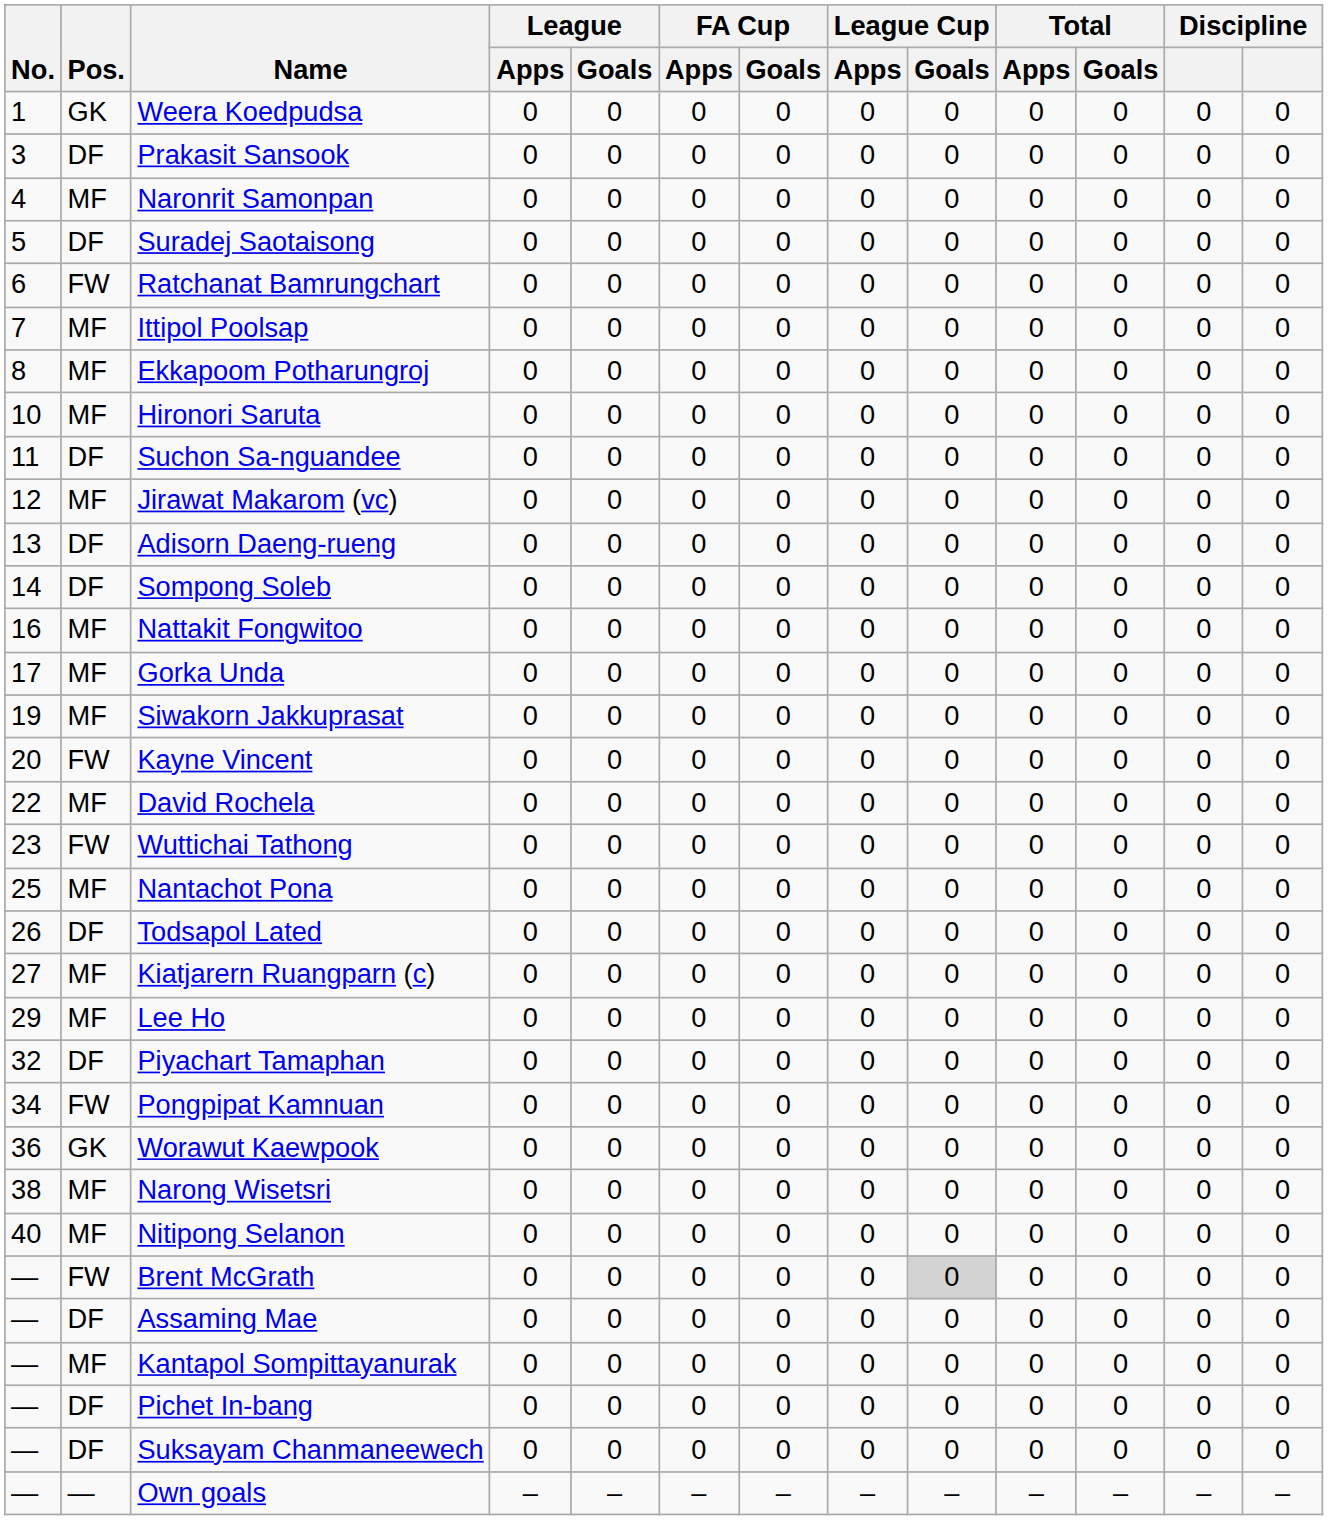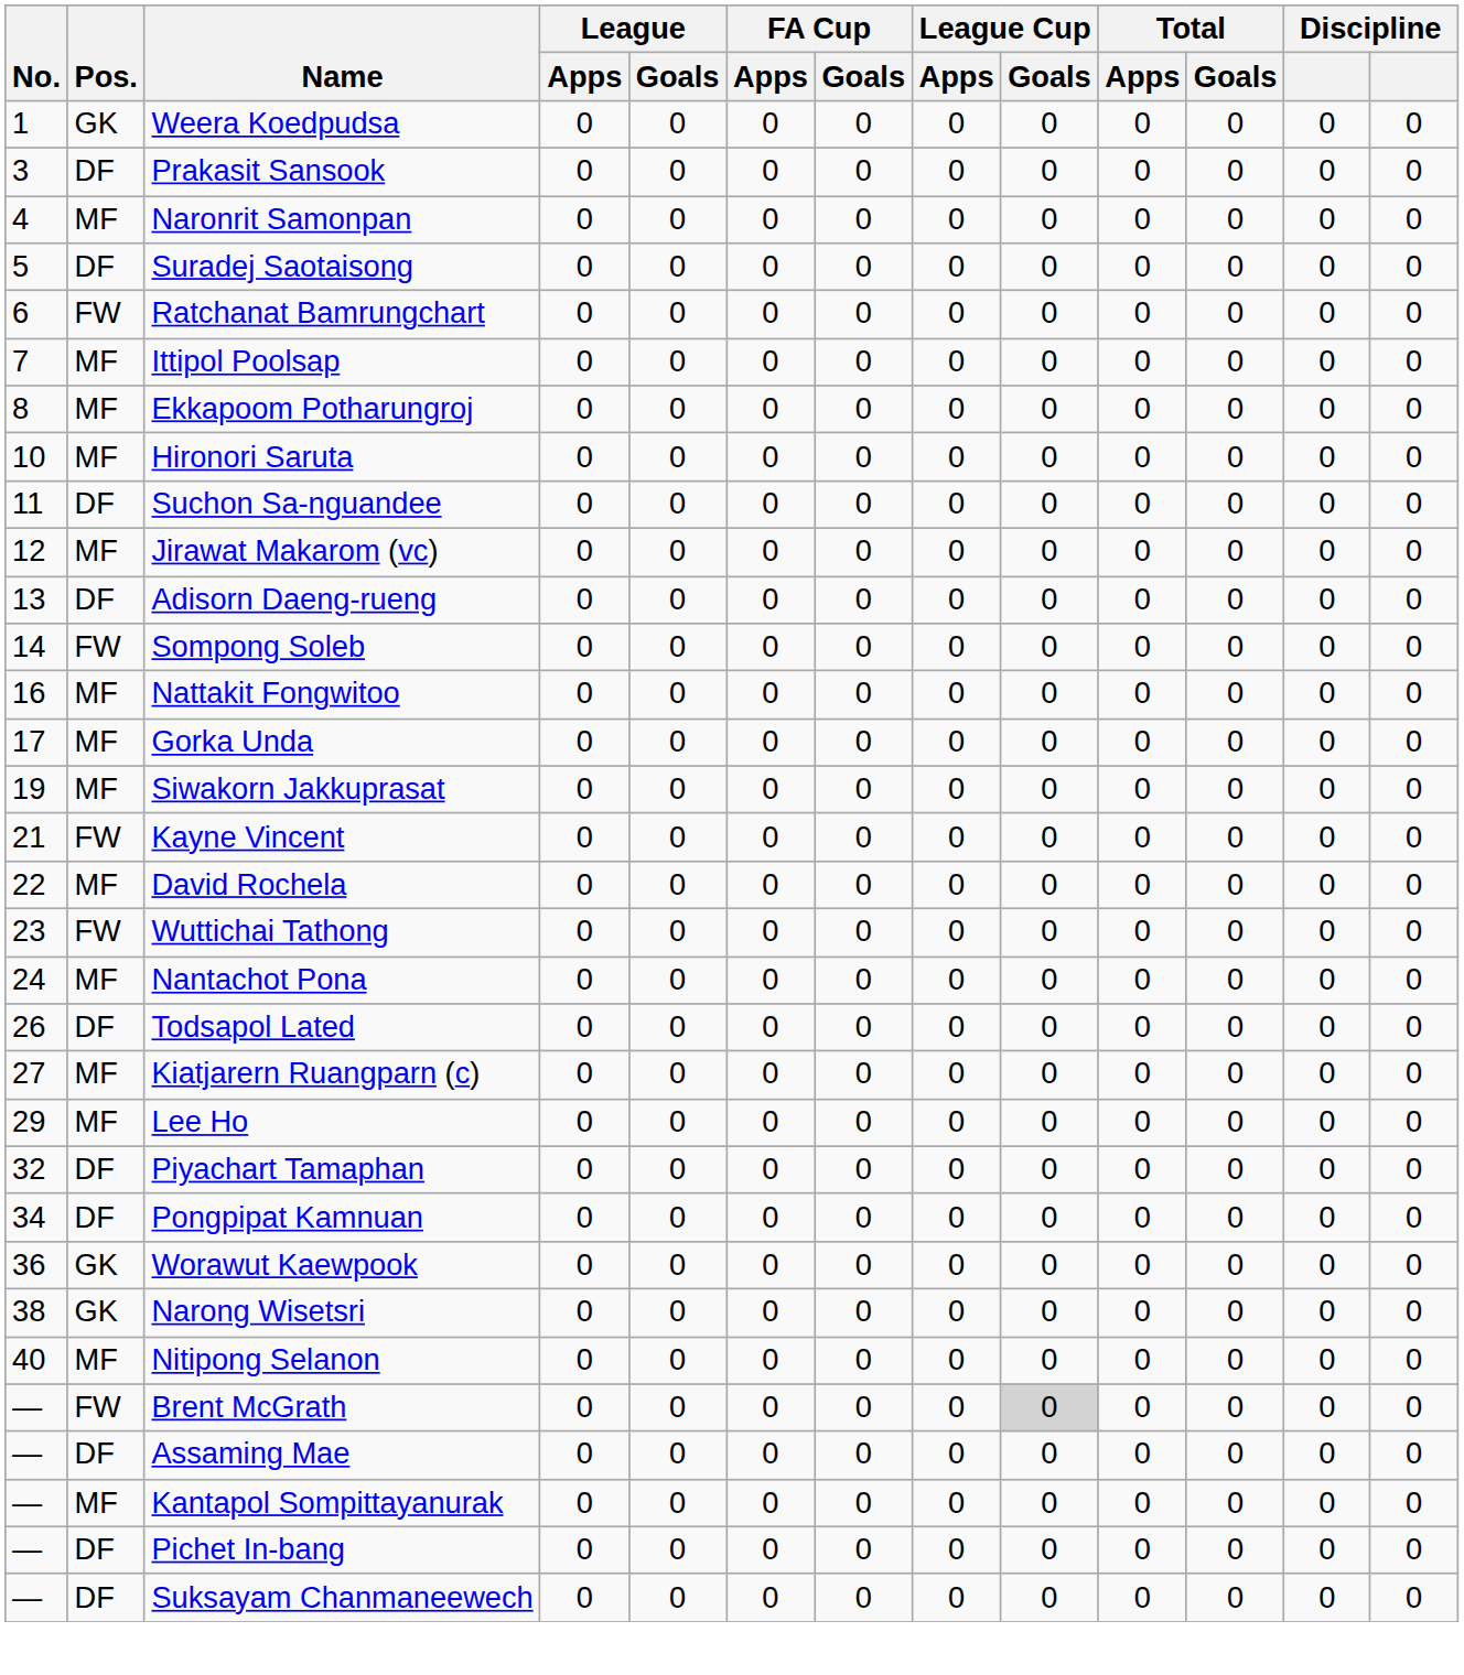 <table class="wikitable" style="text-align:center">
 <tr>
 <th rowspan="2" valign="bottom">No.</th>
 <th rowspan="2" valign="bottom">Pos.</th>
 <th rowspan="2" valign="bottom">Name</th>
 <th colspan="2" width="85">League</th>
 <th colspan="2" width="85">FA Cup</th>
 <th colspan="2" width="85">League Cup</th>
 <th colspan="2" width="85">Total</th>
 <th colspan="2" width="85">Discipline</th>
 </tr>
 <tr>
 <th>Apps</th>
 <th>Goals</th>
 <th>Apps</th>
 <th>Goals</th>
 <th>Apps</th>
 <th>Goals</th>
 <th>Apps</th>
 <th>Goals</th>
 <th></th>
 <th></th>
 </tr>
 <tr>
 <td align="left">1</td>
 <td align="left">GK</td>
 <td align="left"> <a href='#'>Weera Koedpudsa</a></td>
 <td>0</td>
 <td>0</td>
 <td>0</td>
 <td>0</td>
 <td>0</td>
 <td>0</td>
 <td>0</td>
 <td>0</td>
 <td>0</td>
 <td>0</td>
 </tr>
 <tr>
 <td align="left">3</td>
 <td align="left">DF</td>
 <td align="left"> <a href='#'>Prakasit Sansook</a></td>
 <td>0</td>
 <td>0</td>
 <td>0</td>
 <td>0</td>
 <td>0</td>
 <td>0</td>
 <td>0</td>
 <td>0</td>
 <td>0</td>
 <td>0</td>
 </tr>
 <tr>
 <td align="left">4</td>
 <td align="left">MF</td>
 <td align="left"> <a href='#'>Naronrit Samonpan</a></td>
 <td>0</td>
 <td>0</td>
 <td>0</td>
 <td>0</td>
 <td>0</td>
 <td>0</td>
 <td>0</td>
 <td>0</td>
 <td>0</td>
 <td>0</td>
 </tr>
 <tr>
 <td align="left">5</td>
 <td align="left">DF</td>
 <td align="left"> <a href='#'>Suradej Saotaisong</a></td>
 <td>0</td>
 <td>0</td>
 <td>0</td>
 <td>0</td>
 <td>0</td>
 <td>0</td>
 <td>0</td>
 <td>0</td>
 <td>0</td>
 <td>0</td>
 </tr>
 <tr>
 <td align="left">6</td>
 <td align="left">FW</td>
 <td align="left"> <a href='#'>Ratchanat Bamrungchart</a></td>
 <td>0</td>
 <td>0</td>
 <td>0</td>
 <td>0</td>
 <td>0</td>
 <td>0</td>
 <td>0</td>
 <td>0</td>
 <td>0</td>
 <td>0</td>
 </tr>
 <tr>
 <td align="left">7</td>
 <td align="left">MF</td>
 <td align="left"> <a href='#'>Ittipol Poolsap</a></td>
 <td>0</td>
 <td>0</td>
 <td>0</td>
 <td>0</td>
 <td>0</td>
 <td>0</td>
 <td>0</td>
 <td>0</td>
 <td>0</td>
 <td>0</td>
 </tr>
 <tr>
 <td align="left">8</td>
 <td align="left">MF</td>
 <td align="left"> <a href='#'>Ekkapoom Potharungroj</a></td>
 <td>0</td>
 <td>0</td>
 <td>0</td>
 <td>0</td>
 <td>0</td>
 <td>0</td>
 <td>0</td>
 <td>0</td>
 <td>0</td>
 <td>0</td>
 </tr>
 <tr>
 <td align="left">10</td>
 <td align="left">MF</td>
 <td align="left"> <a href='#'>Hironori Saruta</a></td>
 <td>0</td>
 <td>0</td>
 <td>0</td>
 <td>0</td>
 <td>0</td>
 <td>0</td>
 <td>0</td>
 <td>0</td>
 <td>0</td>
 <td>0</td>
 </tr>
 <tr>
 <td align="left">11</td>
 <td align="left">DF</td>
 <td align="left"> <a href='#'>Suchon Sa-nguandee</a></td>
 <td>0</td>
 <td>0</td>
 <td>0</td>
 <td>0</td>
 <td>0</td>
 <td>0</td>
 <td>0</td>
 <td>0</td>
 <td>0</td>
 <td>0</td>
 </tr>
 <tr>
 <td align="left">12</td>
 <td align="left">MF</td>
 <td align="left"> <a href='#'>Jirawat Makarom</a> (<a href='#'>vc</a>)</td>
 <td>0</td>
 <td>0</td>
 <td>0</td>
 <td>0</td>
 <td>0</td>
 <td>0</td>
 <td>0</td>
 <td>0</td>
 <td>0</td>
 <td>0</td>
 </tr>
 <tr>
 <td align="left">13</td>
 <td align="left">DF</td>
 <td align="left"> <a href='#'>Adisorn Daeng-rueng</a></td>
 <td>0</td>
 <td>0</td>
 <td>0</td>
 <td>0</td>
 <td>0</td>
 <td>0</td>
 <td>0</td>
 <td>0</td>
 <td>0</td>
 <td>0</td>
 </tr>
 <tr>
 <td align="left">14</td>
-<td align="left">DF</td>
+<td align="left">FW</td>
 <td align="left"> <a href='#'>Sompong Soleb</a></td>
 <td>0</td>
 <td>0</td>
 <td>0</td>
 <td>0</td>
 <td>0</td>
 <td>0</td>
 <td>0</td>
 <td>0</td>
 <td>0</td>
 <td>0</td>
 </tr>
 <tr>
 <td align="left">16</td>
 <td align="left">MF</td>
 <td align="left"> <a href='#'>Nattakit Fongwitoo</a></td>
 <td>0</td>
 <td>0</td>
 <td>0</td>
 <td>0</td>
 <td>0</td>
 <td>0</td>
 <td>0</td>
 <td>0</td>
 <td>0</td>
 <td>0</td>
 </tr>
 <tr>
 <td align="left">17</td>
 <td align="left">MF</td>
 <td align="left"> <a href='#'>Gorka Unda</a></td>
 <td>0</td>
 <td>0</td>
 <td>0</td>
 <td>0</td>
 <td>0</td>
 <td>0</td>
 <td>0</td>
 <td>0</td>
 <td>0</td>
 <td>0</td>
 </tr>
 <tr>
 <td align="left">19</td>
 <td align="left">MF</td>
 <td align="left"> <a href='#'>Siwakorn Jakkuprasat</a></td>
 <td>0</td>
 <td>0</td>
 <td>0</td>
 <td>0</td>
 <td>0</td>
 <td>0</td>
 <td>0</td>
 <td>0</td>
 <td>0</td>
 <td>0</td>
 </tr>
 <tr>
-<td align="left">20</td>
+<td align="left">21</td>
 <td align="left">FW</td>
 <td align="left"> <a href='#'>Kayne Vincent</a></td>
 <td>0</td>
 <td>0</td>
 <td>0</td>
 <td>0</td>
 <td>0</td>
 <td>0</td>
 <td>0</td>
 <td>0</td>
 <td>0</td>
 <td>0</td>
 </tr>
 <tr>
 <td align="left">22</td>
 <td align="left">MF</td>
 <td align="left"> <a href='#'>David Rochela</a></td>
 <td>0</td>
 <td>0</td>
 <td>0</td>
 <td>0</td>
 <td>0</td>
 <td>0</td>
 <td>0</td>
 <td>0</td>
 <td>0</td>
 <td>0</td>
 </tr>
 <tr>
 <td align="left">23</td>
 <td align="left">FW</td>
 <td align="left"> <a href='#'>Wuttichai Tathong</a></td>
 <td>0</td>
 <td>0</td>
 <td>0</td>
 <td>0</td>
 <td>0</td>
 <td>0</td>
 <td>0</td>
 <td>0</td>
 <td>0</td>
 <td>0</td>
 </tr>
 <tr>
-<td align="left">25</td>
+<td align="left">24</td>
 <td align="left">MF</td>
 <td align="left"> <a href='#'>Nantachot Pona</a></td>
 <td>0</td>
 <td>0</td>
 <td>0</td>
 <td>0</td>
 <td>0</td>
 <td>0</td>
 <td>0</td>
 <td>0</td>
 <td>0</td>
 <td>0</td>
 </tr>
 <tr>
 <td align="left">26</td>
 <td align="left">DF</td>
 <td align="left"> <a href='#'>Todsapol Lated</a></td>
 <td>0</td>
 <td>0</td>
 <td>0</td>
 <td>0</td>
 <td>0</td>
 <td>0</td>
 <td>0</td>
 <td>0</td>
 <td>0</td>
 <td>0</td>
 </tr>
 <tr>
 <td align="left">27</td>
 <td align="left">MF</td>
 <td align="left"> <a href='#'>Kiatjarern Ruangparn</a> (<a href='#'>c</a>)</td>
 <td>0</td>
 <td>0</td>
 <td>0</td>
 <td>0</td>
 <td>0</td>
 <td>0</td>
 <td>0</td>
 <td>0</td>
 <td>0</td>
 <td>0</td>
 </tr>
 <tr>
 <td align="left">29</td>
 <td align="left">MF</td>
 <td align="left"> <a href='#'>Lee Ho</a></td>
 <td>0</td>
 <td>0</td>
 <td>0</td>
 <td>0</td>
 <td>0</td>
 <td>0</td>
 <td>0</td>
 <td>0</td>
 <td>0</td>
 <td>0</td>
 </tr>
 <tr>
 <td align="left">32</td>
 <td align="left">DF</td>
 <td align="left"> <a href='#'>Piyachart Tamaphan</a></td>
 <td>0</td>
 <td>0</td>
 <td>0</td>
 <td>0</td>
 <td>0</td>
 <td>0</td>
 <td>0</td>
 <td>0</td>
 <td>0</td>
 <td>0</td>
 </tr>
 <tr>
 <td align="left">34</td>
-<td align="left">FW</td>
+<td align="left">DF</td>
 <td align="left"> <a href='#'>Pongpipat Kamnuan</a></td>
 <td>0</td>
 <td>0</td>
 <td>0</td>
 <td>0</td>
 <td>0</td>
 <td>0</td>
 <td>0</td>
 <td>0</td>
 <td>0</td>
 <td>0</td>
 </tr>
 <tr>
 <td align="left">36</td>
 <td align="left">GK</td>
 <td align="left"> <a href='#'>Worawut Kaewpook</a></td>
 <td>0</td>
 <td>0</td>
 <td>0</td>
 <td>0</td>
 <td>0</td>
 <td>0</td>
 <td>0</td>
 <td>0</td>
 <td>0</td>
 <td>0</td>
 </tr>
 <tr>
 <td align="left">38</td>
-<td align="left">MF</td>
+<td align="left">GK</td>
 <td align="left"> <a href='#'>Narong Wisetsri</a></td>
 <td>0</td>
 <td>0</td>
 <td>0</td>
 <td>0</td>
 <td>0</td>
 <td>0</td>
 <td>0</td>
 <td>0</td>
 <td>0</td>
 <td>0</td>
 </tr>
 <tr>
 <td align="left">40</td>
 <td align="left">MF</td>
 <td align="left"> <a href='#'>Nitipong Selanon</a></td>
 <td>0</td>
 <td>0</td>
 <td>0</td>
 <td>0</td>
 <td>0</td>
 <td>0</td>
 <td>0</td>
 <td>0</td>
 <td>0</td>
 <td>0</td>
 </tr>
 <tr>
 <td align="left">—</td>
 <td align="left">FW</td>
 <td align="left"> <a href='#'>Brent McGrath</a></td>
 <td>0</td>
 <td>0</td>
 <td>0</td>
 <td>0</td>
 <td>0</td>
 <td style="background: lightgrey;">0</td>
 <td>0</td>
 <td>0</td>
 <td>0</td>
 <td>0</td>
 </tr>
 <tr>
 <td align="left">—</td>
 <td align="left">DF</td>
 <td align="left"> <a href='#'>Assaming Mae</a></td>
 <td>0</td>
 <td>0</td>
 <td>0</td>
 <td>0</td>
 <td>0</td>
 <td>0</td>
 <td>0</td>
 <td>0</td>
 <td>0</td>
 <td>0</td>
 </tr>
 <tr>
 <td align="left">—</td>
 <td align="left">MF</td>
 <td align="left"> <a href='#'>Kantapol Sompittayanurak</a></td>
 <td>0</td>
 <td>0</td>
 <td>0</td>
 <td>0</td>
 <td>0</td>
 <td>0</td>
 <td>0</td>
 <td>0</td>
 <td>0</td>
 <td>0</td>
 </tr>
 <tr>
 <td align="left">—</td>
 <td align="left">DF</td>
 <td align="left"> <a href='#'>Pichet In-bang</a></td>
 <td>0</td>
 <td>0</td>
 <td>0</td>
 <td>0</td>
 <td>0</td>
 <td>0</td>
 <td>0</td>
 <td>0</td>
 <td>0</td>
 <td>0</td>
 </tr>
 <tr>
 <td align="left">—</td>
 <td align="left">DF</td>
 <td align="left"> <a href='#'>Suksayam Chanmaneewech</a></td>
 <td>0</td>
 <td>0</td>
 <td>0</td>
 <td>0</td>
 <td>0</td>
 <td>0</td>
 <td>0</td>
 <td>0</td>
 <td>0</td>
 <td>0</td>
 </tr>
-<tr>
-<td align="left">—</td>
-<td align="left">—</td>
-<td align="left"><a href='#'>Own goals</a></td>
-<td>–</td>
-<td>–</td>
-<td>–</td>
-<td>–</td>
-<td>–</td>
-<td>–</td>
-<td>–</td>
-<td>–</td>
-<td>–</td>
-<td>–</td>
-</tr>
 </table>
